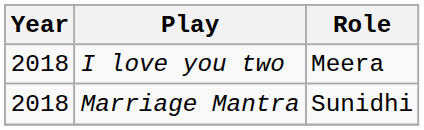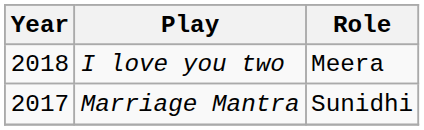 <table class="wikitable sortable">
 <tr>
 <th>Year</th>
 <th>Play</th>
 <th>Role</th>
 </tr>
 <tr>
 <td>2018</td>
 <td><em>I love you two</em></td>
 <td>Meera</td>
 </tr>
 <tr>
-<td>2018</td>
+<td>2017</td>
 <td><em>Marriage Mantra</em></td>
 <td>Sunidhi</td>
 </tr>
 <tr>
 </tr>
 </table>
